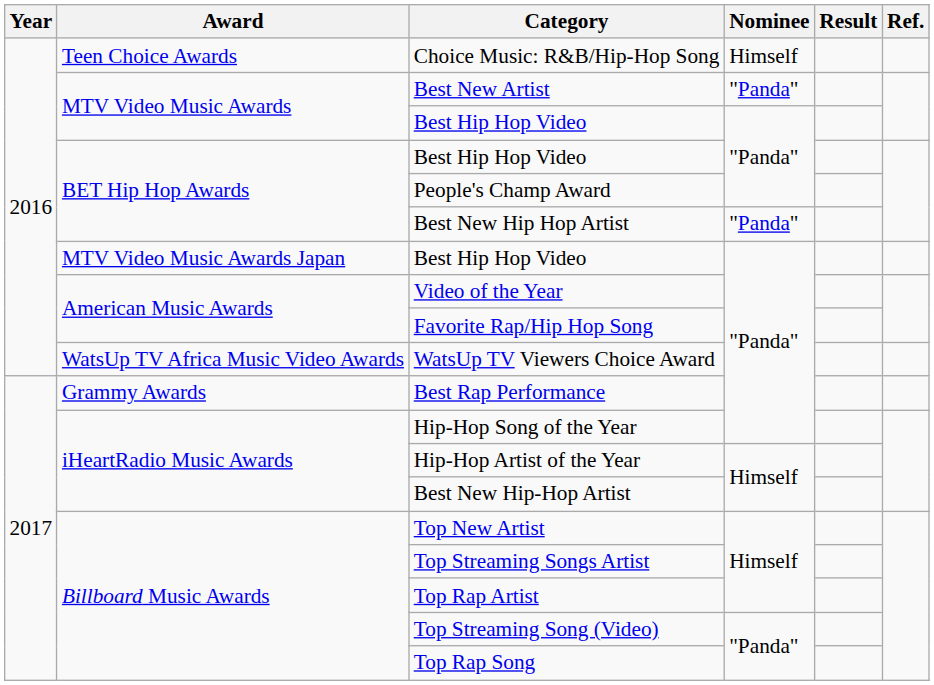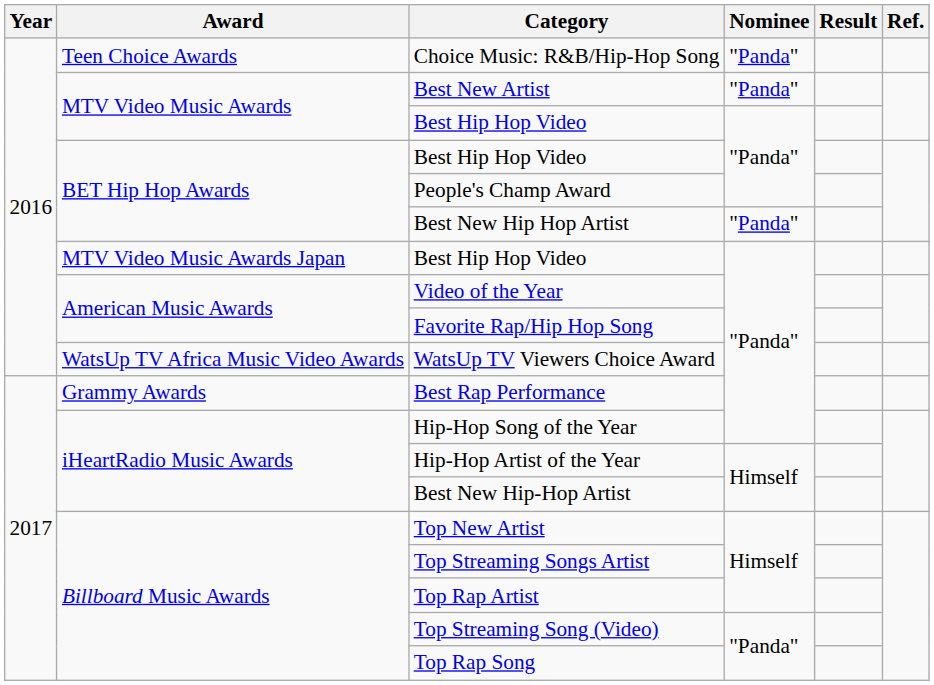 <table class="wikitable">
 <tr>
 <th>Year</th>
 <th>Award</th>
 <th>Category</th>
 <th>Nominee</th>
 <th>Result</th>
 <th>Ref.</th>
 </tr>
 <tr>
 <td rowspan="10">2016</td>
 <td><a href='#'>Teen Choice Awards</a></td>
 <td>Choice Music: R&B/Hip-Hop Song</td>
-<td>Himself</td>
+<td>"<a href='#'>Panda</a>"</td>
 <td></td>
 <td></td>
 </tr>
 <tr>
 <td rowspan="2"><a href='#'>MTV Video Music Awards</a></td>
 <td><a href='#'>Best New Artist</a></td>
 <td>"<a href='#'>Panda</a>"</td>
 <td></td>
 <td rowspan="2"></td>
 </tr>
 <tr>
 <td><a href='#'>Best Hip Hop Video</a></td>
 <td rowspan="3">"Panda"</td>
 <td></td>
 </tr>
 <tr>
 <td rowspan="3"><a href='#'>BET Hip Hop Awards</a></td>
 <td>Best Hip Hop Video</td>
 <td></td>
 <td rowspan="3"></td>
 </tr>
 <tr>
 <td>People's Champ Award</td>
 <td></td>
 </tr>
 <tr>
 <td>Best New Hip Hop Artist</td>
 <td>"<a href='#'>Panda</a>"</td>
 <td></td>
 </tr>
 <tr>
 <td><a href='#'>MTV Video Music Awards Japan</a></td>
 <td>Best Hip Hop Video</td>
 <td rowspan="6">"Panda"</td>
 <td></td>
 <td></td>
 </tr>
 <tr>
 <td rowspan="2"><a href='#'>American Music Awards</a></td>
 <td><a href='#'>Video of the Year</a></td>
 <td></td>
 <td rowspan="2"></td>
 </tr>
 <tr>
 <td><a href='#'>Favorite Rap/Hip Hop Song</a></td>
 <td></td>
 </tr>
 <tr>
 <td><a href='#'>WatsUp TV Africa Music Video Awards</a></td>
 <td><a href='#'>WatsUp TV</a> Viewers Choice Award</td>
 <td></td>
 <td></td>
 </tr>
 <tr>
 <td rowspan="12">2017</td>
 <td><a href='#'>Grammy Awards</a></td>
 <td><a href='#'>Best Rap Performance</a></td>
 <td></td>
 <td></td>
 </tr>
 <tr>
 <td rowspan=3><a href='#'>iHeartRadio Music Awards</a></td>
 <td>Hip-Hop Song of the Year</td>
 <td></td>
 <td rowspan=3></td>
 </tr>
 <tr>
 <td>Hip-Hop Artist of the Year</td>
 <td rowspan=2>Himself</td>
 <td></td>
 </tr>
 <tr>
 <td>Best New Hip-Hop Artist</td>
 <td></td>
 </tr>
 <tr>
 <td rowspan="5"><a href='#'><em>Billboard</em> Music Awards</a></td>
 <td><a href='#'>Top New Artist</a></td>
 <td rowspan="3">Himself</td>
 <td></td>
 <td rowspan="5"></td>
 </tr>
 <tr>
 <td><a href='#'>Top Streaming Songs Artist</a></td>
 <td></td>
 </tr>
 <tr>
 <td><a href='#'>Top Rap Artist</a></td>
 <td></td>
 </tr>
 <tr>
 <td><a href='#'>Top Streaming Song (Video)</a></td>
 <td rowspan="2">"Panda"</td>
 <td></td>
 </tr>
 <tr>
 <td><a href='#'>Top Rap Song</a></td>
 <td></td>
 </tr>
 </table>
